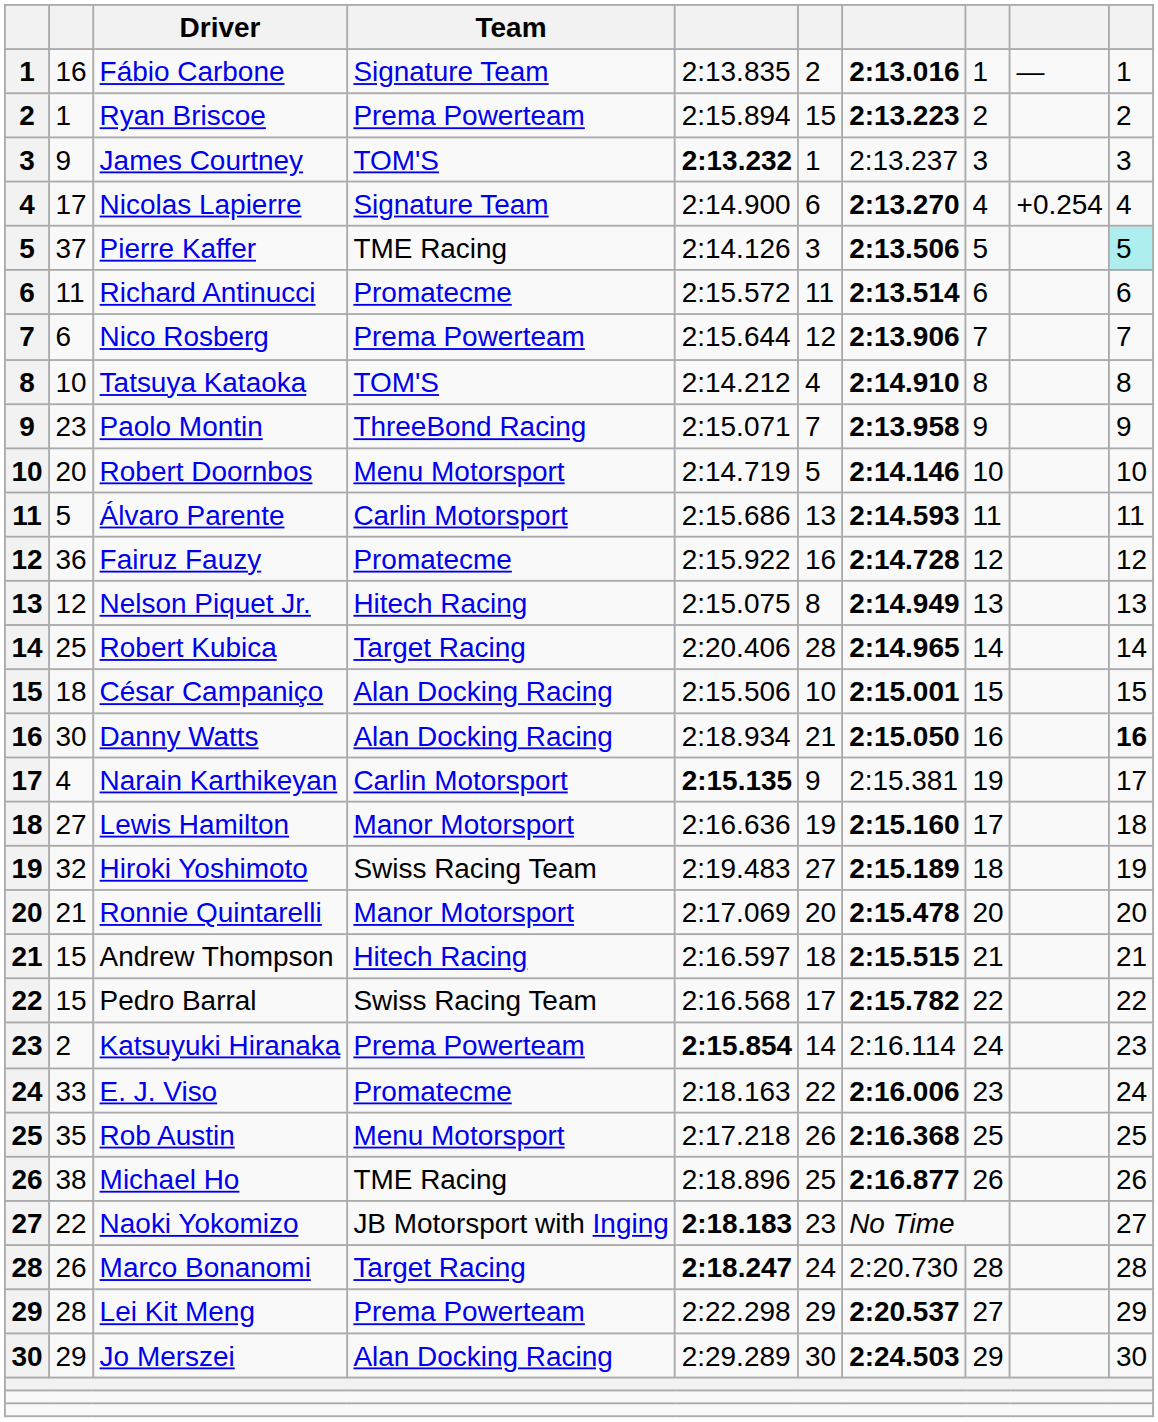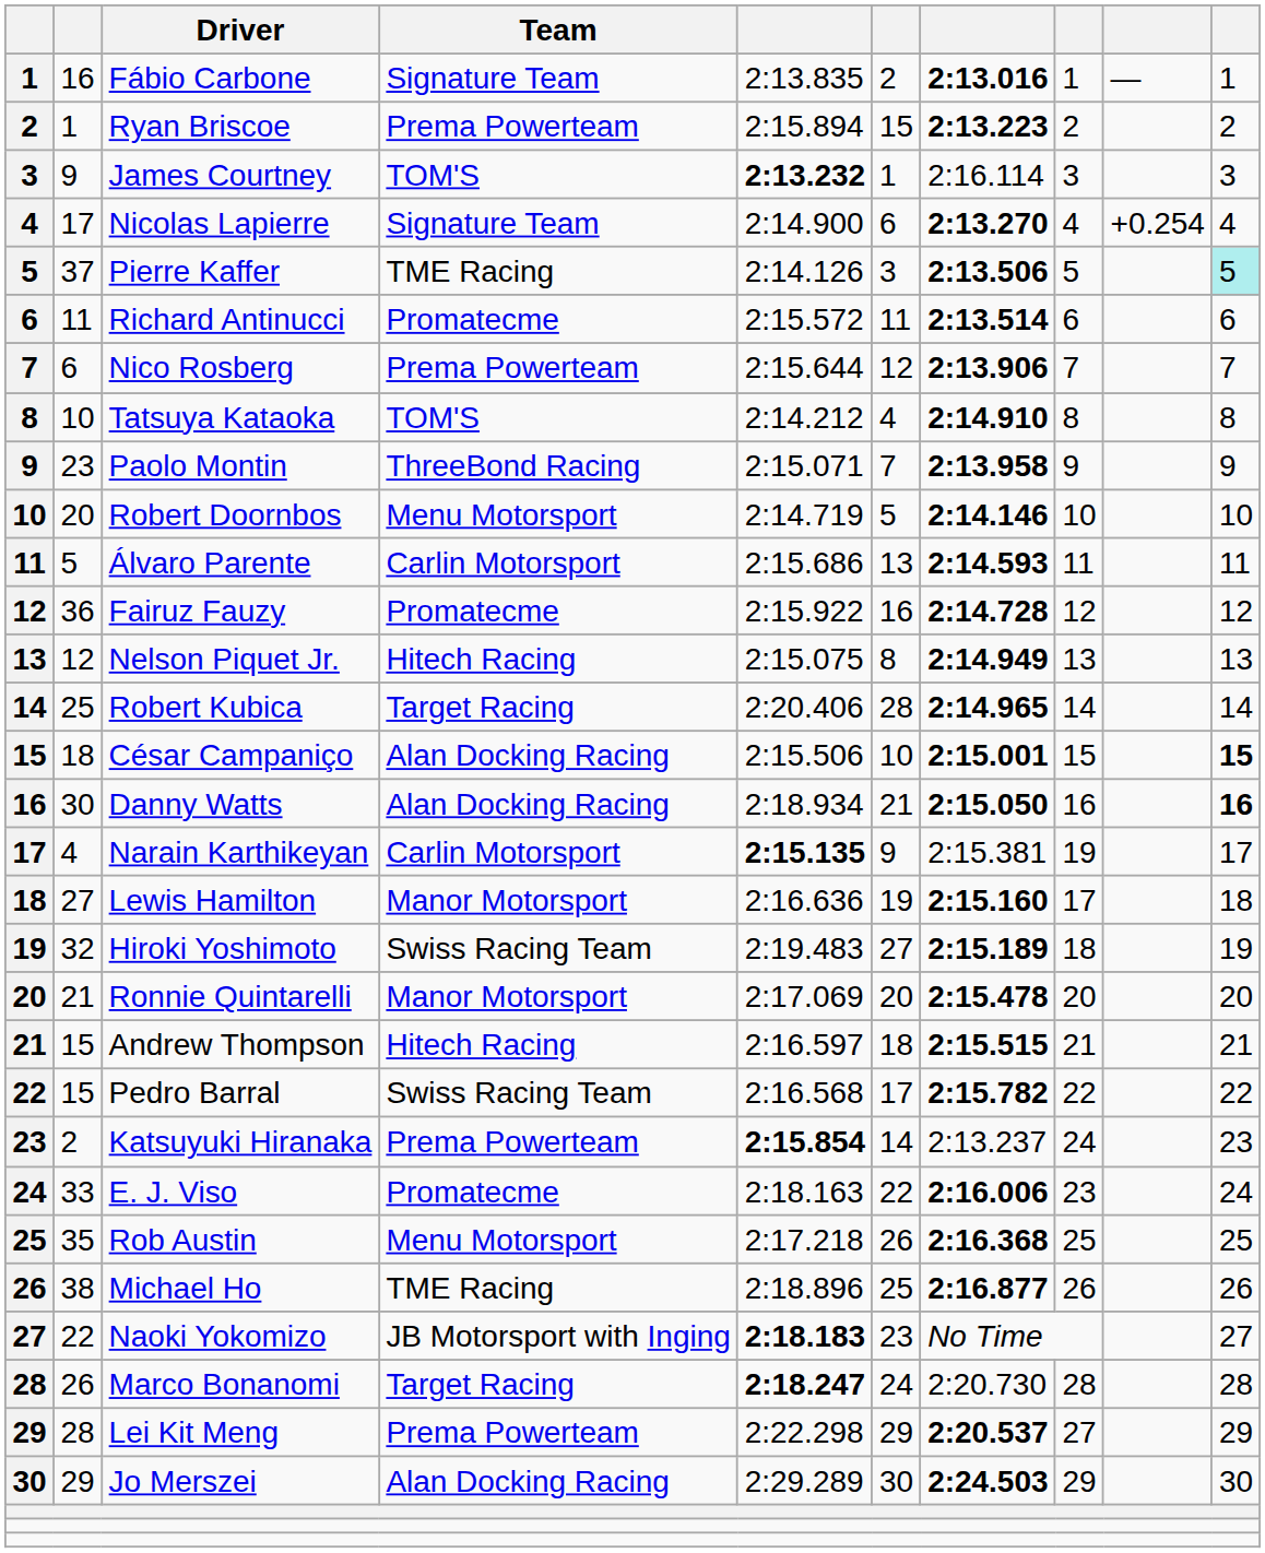 <table class="wikitable" style="font-size: 95%;">
 <tr>
 <th scope="col"></th>
 <th scope="col"></th>
 <th scope="col">Driver</th>
 <th scope="col">Team</th>
 <th scope="col"></th>
 <th scope="col"></th>
 <th scope="col"></th>
 <th scope="col"></th>
 <th scope="col"></th>
 <th scope="col"></th>
 </tr>
 <tr>
 <th scope="row">1</th>
 <td>16</td>
 <td> <a href='#'>Fábio Carbone</a></td>
 <td><a href='#'>Signature Team</a></td>
 <td>2:13.835</td>
 <td>2</td>
 <td><strong>2:13.016</strong></td>
 <td>1</td>
 <td>—</td>
 <td>1</td>
 </tr>
 <tr>
 <th scope="row">2</th>
 <td>1</td>
 <td> <a href='#'>Ryan Briscoe</a></td>
 <td><a href='#'>Prema Powerteam</a></td>
 <td>2:15.894</td>
 <td>15</td>
 <td><strong>2:13.223</strong></td>
 <td>2</td>
 <td></td>
 <td>2</td>
 </tr>
 <tr>
 <th scope="row">3</th>
 <td>9</td>
 <td> <a href='#'>James Courtney</a></td>
 <td><a href='#'>TOM'S</a></td>
 <td><strong>2:13.232</strong></td>
 <td>1</td>
-<td>2:13.237</td>
+<td>2:16.114</td>
 <td>3</td>
 <td></td>
 <td>3</td>
 </tr>
 <tr>
 <th scope="row">4</th>
 <td>17</td>
 <td> <a href='#'>Nicolas Lapierre</a></td>
 <td><a href='#'>Signature Team</a></td>
 <td>2:14.900</td>
 <td>6</td>
 <td><strong>2:13.270</strong></td>
 <td>4</td>
 <td>+0.254</td>
 <td>4</td>
 </tr>
 <tr>
 <th scope="row">5</th>
 <td>37</td>
 <td> <a href='#'>Pierre Kaffer</a></td>
 <td>TME Racing</td>
 <td>2:14.126</td>
 <td>3</td>
 <td><strong>2:13.506</strong></td>
 <td>5</td>
 <td></td>
 <td style="background: paleturquoise;">5</td>
 </tr>
 <tr>
 <th scope="row">6</th>
 <td>11</td>
 <td> <a href='#'>Richard Antinucci</a></td>
 <td><a href='#'>Promatecme</a></td>
 <td>2:15.572</td>
 <td>11</td>
 <td><strong>2:13.514</strong></td>
 <td>6</td>
 <td></td>
 <td>6</td>
 </tr>
 <tr>
 <th scope="row">7</th>
 <td>6</td>
 <td> <a href='#'>Nico Rosberg</a></td>
 <td><a href='#'>Prema Powerteam</a></td>
 <td>2:15.644</td>
 <td>12</td>
 <td><strong>2:13.906</strong></td>
 <td>7</td>
 <td></td>
 <td>7</td>
 </tr>
 <tr>
 <th scope="row">8</th>
 <td>10</td>
 <td> <a href='#'>Tatsuya Kataoka</a></td>
 <td><a href='#'>TOM'S</a></td>
 <td>2:14.212</td>
 <td>4</td>
 <td><strong>2:14.910</strong></td>
 <td>8</td>
 <td></td>
 <td>8</td>
 </tr>
 <tr>
 <th scope="row">9</th>
 <td>23</td>
 <td> <a href='#'>Paolo Montin</a></td>
 <td><a href='#'>ThreeBond Racing</a></td>
 <td>2:15.071</td>
 <td>7</td>
 <td><strong>2:13.958</strong></td>
 <td>9</td>
 <td></td>
 <td>9</td>
 </tr>
 <tr>
 <th scope="row">10</th>
 <td>20</td>
 <td> <a href='#'>Robert Doornbos</a></td>
 <td><a href='#'>Menu Motorsport</a></td>
 <td>2:14.719</td>
 <td>5</td>
 <td><strong>2:14.146</strong></td>
 <td>10</td>
 <td></td>
 <td>10</td>
 </tr>
 <tr>
 <th scope="row">11</th>
 <td>5</td>
 <td> <a href='#'>Álvaro Parente</a></td>
 <td><a href='#'>Carlin Motorsport</a></td>
 <td>2:15.686</td>
 <td>13</td>
 <td><strong>2:14.593</strong></td>
 <td>11</td>
 <td></td>
 <td>11</td>
 </tr>
 <tr>
 <th scope="row">12</th>
 <td>36</td>
 <td> <a href='#'>Fairuz Fauzy</a></td>
 <td><a href='#'>Promatecme</a></td>
 <td>2:15.922</td>
 <td>16</td>
 <td><strong>2:14.728</strong></td>
 <td>12</td>
 <td></td>
 <td>12</td>
 </tr>
 <tr>
 <th scope="row">13</th>
 <td>12</td>
 <td> <a href='#'>Nelson Piquet Jr.</a></td>
 <td><a href='#'>Hitech Racing</a></td>
 <td>2:15.075</td>
 <td>8</td>
 <td><strong>2:14.949</strong></td>
 <td>13</td>
 <td></td>
 <td>13</td>
 </tr>
 <tr>
 <th scope="row">14</th>
 <td>25</td>
 <td> <a href='#'>Robert Kubica</a></td>
 <td><a href='#'>Target Racing</a></td>
 <td>2:20.406</td>
 <td>28</td>
 <td><strong>2:14.965</strong></td>
 <td>14</td>
 <td></td>
 <td>14</td>
 </tr>
 <tr>
 <th scope="row">15</th>
 <td>18</td>
 <td> <a href='#'>César Campaniço</a></td>
 <td><a href='#'>Alan Docking Racing</a></td>
 <td>2:15.506</td>
 <td>10</td>
 <td><strong>2:15.001</strong></td>
 <td>15</td>
 <td></td>
-<td>15</td>
+<td><strong>15</strong></td>
 </tr>
 <tr>
 <th scope="row">16</th>
 <td>30</td>
 <td> <a href='#'>Danny Watts</a></td>
 <td><a href='#'>Alan Docking Racing</a></td>
 <td>2:18.934</td>
 <td>21</td>
 <td><strong>2:15.050</strong></td>
 <td>16</td>
 <td></td>
 <td><strong>16</strong></td>
 </tr>
 <tr>
 <th scope="row">17</th>
 <td>4</td>
 <td> <a href='#'>Narain Karthikeyan</a></td>
 <td><a href='#'>Carlin Motorsport</a></td>
 <td><strong>2:15.135</strong></td>
 <td>9</td>
 <td>2:15.381</td>
 <td>19</td>
 <td></td>
 <td>17</td>
 </tr>
 <tr>
 <th scope="row">18</th>
 <td>27</td>
 <td> <a href='#'>Lewis Hamilton</a></td>
 <td><a href='#'>Manor Motorsport</a></td>
 <td>2:16.636</td>
 <td>19</td>
 <td><strong>2:15.160</strong></td>
 <td>17</td>
 <td></td>
 <td>18</td>
 </tr>
 <tr>
 <th scope="row">19</th>
 <td>32</td>
 <td> <a href='#'>Hiroki Yoshimoto</a></td>
 <td>Swiss Racing Team</td>
 <td>2:19.483</td>
 <td>27</td>
 <td><strong>2:15.189</strong></td>
 <td>18</td>
 <td></td>
 <td>19</td>
 </tr>
 <tr>
 <th scope="row">20</th>
 <td>21</td>
 <td> <a href='#'>Ronnie Quintarelli</a></td>
 <td><a href='#'>Manor Motorsport</a></td>
 <td>2:17.069</td>
 <td>20</td>
 <td><strong>2:15.478</strong></td>
 <td>20</td>
 <td></td>
 <td>20</td>
 </tr>
 <tr>
 <th scope="row">21</th>
 <td>15</td>
 <td> Andrew Thompson</td>
 <td><a href='#'>Hitech Racing</a></td>
 <td>2:16.597</td>
 <td>18</td>
 <td><strong>2:15.515</strong></td>
 <td>21</td>
 <td></td>
 <td>21</td>
 </tr>
 <tr>
 <th scope="row">22</th>
 <td>15</td>
 <td> Pedro Barral</td>
 <td>Swiss Racing Team</td>
 <td>2:16.568</td>
 <td>17</td>
 <td><strong>2:15.782</strong></td>
 <td>22</td>
 <td></td>
 <td>22</td>
 </tr>
 <tr>
 <th scope="row">23</th>
 <td>2</td>
 <td><a href='#'>Katsuyuki Hiranaka</a></td>
 <td><a href='#'>Prema Powerteam</a></td>
 <td><strong>2:15.854</strong></td>
 <td>14</td>
-<td>2:16.114</td>
+<td>2:13.237</td>
 <td>24</td>
 <td></td>
 <td>23</td>
 </tr>
 <tr>
 <th scope="row">24</th>
 <td>33</td>
 <td> <a href='#'>E. J. Viso</a></td>
 <td><a href='#'>Promatecme</a></td>
 <td>2:18.163</td>
 <td>22</td>
 <td><strong>2:16.006</strong></td>
 <td>23</td>
 <td></td>
 <td>24</td>
 </tr>
 <tr>
 <th scope="row">25</th>
 <td>35</td>
 <td> <a href='#'>Rob Austin</a></td>
 <td><a href='#'>Menu Motorsport</a></td>
 <td>2:17.218</td>
 <td>26</td>
 <td><strong>2:16.368</strong></td>
 <td>25</td>
 <td></td>
 <td>25</td>
 </tr>
 <tr>
 <th scope="row">26</th>
 <td>38</td>
 <td> <a href='#'>Michael Ho</a></td>
 <td>TME Racing</td>
 <td>2:18.896</td>
 <td>25</td>
 <td><strong>2:16.877</strong></td>
 <td>26</td>
 <td></td>
 <td>26</td>
 </tr>
 <tr>
 <th scope="row">27</th>
 <td>22</td>
 <td> <a href='#'>Naoki Yokomizo</a></td>
 <td>JB Motorsport with <a href='#'>Inging</a></td>
 <td><strong>2:18.183</strong></td>
 <td>23</td>
 <td colspan="2"><em>No Time</em></td>
 <td></td>
 <td>27</td>
 </tr>
 <tr>
 <th scope="row">28</th>
 <td>26</td>
 <td> <a href='#'>Marco Bonanomi</a></td>
 <td><a href='#'>Target Racing</a></td>
 <td><strong>2:18.247</strong></td>
 <td>24</td>
 <td>2:20.730</td>
 <td>28</td>
 <td></td>
 <td>28</td>
 </tr>
 <tr>
 <th scope="row">29</th>
 <td>28</td>
 <td> <a href='#'>Lei Kit Meng</a></td>
 <td><a href='#'>Prema Powerteam</a></td>
 <td>2:22.298</td>
 <td>29</td>
 <td><strong>2:20.537</strong></td>
 <td>27</td>
 <td></td>
 <td>29</td>
 </tr>
 <tr>
 <th scope="row">30</th>
 <td>29</td>
 <td> <a href='#'>Jo Merszei</a></td>
 <td><a href='#'>Alan Docking Racing</a></td>
 <td>2:29.289</td>
 <td>30</td>
 <td><strong>2:24.503</strong></td>
 <td>29</td>
 <td></td>
 <td>30</td>
 </tr>
 <tr>
 <th colspan="10"></th>
 </tr>
 <tr>
 <td colspan="10"></td>
 </tr>
 <tr>
 <td colspan="10"></td>
 </tr>
 </table>
